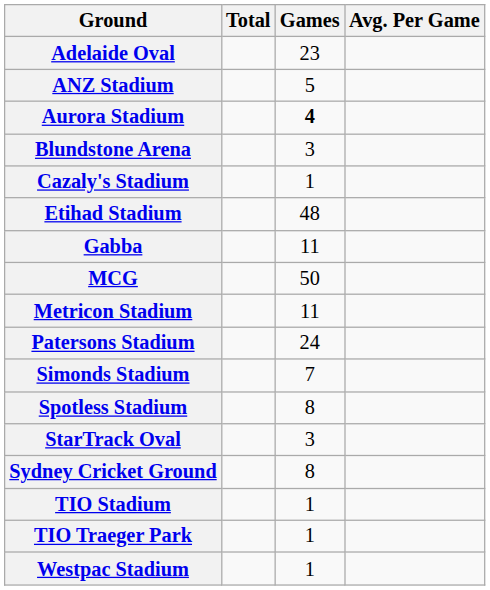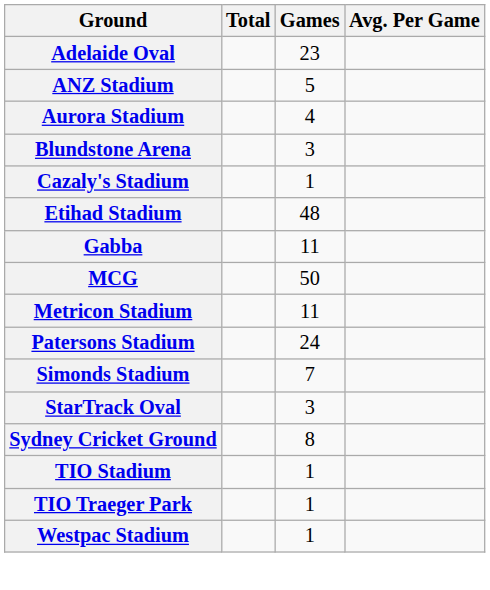 <table class="wikitable plainrowheaders sortable" style="text-align:center;">
 <tr>
 <th>Ground</th>
 <th>Total</th>
 <th>Games</th>
 <th>Avg. Per Game</th>
 </tr>
 <tr>
 <th scope="row"><a href='#'>Adelaide Oval</a></th>
 <td></td>
 <td>23</td>
 <td></td>
 </tr>
 <tr>
 <th scope="row"><a href='#'>ANZ Stadium</a></th>
 <td></td>
 <td>5</td>
 <td></td>
 </tr>
 <tr>
 <th scope="row"><a href='#'>Aurora Stadium</a></th>
 <td></td>
-<td><strong>4</strong></td>
+<td>4</td>
 <td></td>
 </tr>
 <tr>
 <th scope="row"><a href='#'>Blundstone Arena</a></th>
 <td></td>
 <td>3</td>
 <td></td>
 </tr>
 <tr>
 <th scope="row"><a href='#'>Cazaly's Stadium</a></th>
 <td></td>
 <td>1</td>
 <td></td>
 </tr>
 <tr>
 <th scope="row"><a href='#'>Etihad Stadium</a></th>
 <td></td>
 <td>48</td>
 <td></td>
 </tr>
 <tr>
 <th scope="row"><a href='#'>Gabba</a></th>
 <td></td>
 <td>11</td>
 <td></td>
 </tr>
 <tr>
 <th scope="row"><a href='#'>MCG</a></th>
 <td></td>
 <td>50</td>
 <td></td>
 </tr>
 <tr>
 <th scope="row"><a href='#'>Metricon Stadium</a></th>
 <td></td>
 <td>11</td>
 <td></td>
 </tr>
 <tr>
 <th scope="row"><a href='#'>Patersons Stadium</a></th>
 <td></td>
 <td>24</td>
 <td></td>
 </tr>
 <tr>
 <th scope="row"><a href='#'>Simonds Stadium</a></th>
 <td></td>
 <td>7</td>
 <td></td>
 </tr>
 <tr>
-<th scope="row"><a href='#'>Spotless Stadium</a></th>
-<td></td>
-<td>8</td>
-<td></td>
-</tr>
-<tr>
 <th scope="row"><a href='#'>StarTrack Oval</a></th>
 <td></td>
 <td>3</td>
 <td></td>
 </tr>
 <tr>
 <th scope="row"><a href='#'>Sydney Cricket Ground</a></th>
 <td></td>
 <td>8</td>
 <td></td>
 </tr>
 <tr>
 <th scope="row"><a href='#'>TIO Stadium</a></th>
 <td></td>
 <td>1</td>
 <td></td>
 </tr>
 <tr>
 <th scope="row"><a href='#'>TIO Traeger Park</a></th>
 <td></td>
 <td>1</td>
 <td></td>
 </tr>
 <tr>
 <th scope="row"><a href='#'>Westpac Stadium</a></th>
 <td></td>
 <td>1</td>
 <td></td>
 </tr>
 </table>
